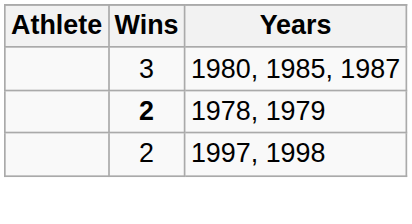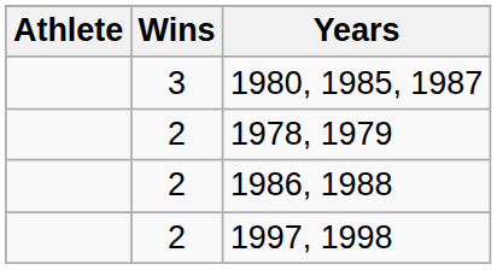 <table class="wikitable">
 <tr>
 </tr>
 <tr>
 <th>Athlete</th>
 <th>Wins</th>
 <th>Years</th>
 </tr>
 <tr>
 <td></td>
 <td align=center>3</td>
 <td>1980, 1985, 1987</td>
 </tr>
 <tr>
 <td></td>
-<td align=center><strong>2</strong></td>
+<td align=center>2</td>
 <td>1978, 1979</td>
+</tr>
+<tr>
+<td></td>
+<td align=center>2</td>
+<td>1986, 1988</td>
 </tr>
 <tr>
 <td></td>
 <td align=center>2</td>
 <td>1997, 1998</td>
 </tr>
 </table>
